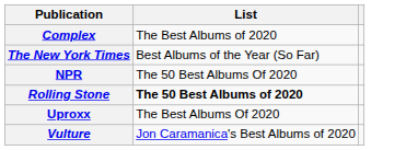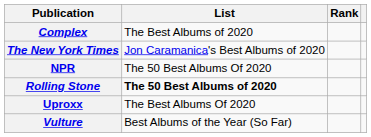 <table class="wikitable sortable plainrowheaders">
 <tr>
 <th scope="col">Publication</th>
 <th scope="col">List</th>
+<th scope="col">Rank</th>
 <th scope="col" class="unsortable"></th>
 </tr>
 <tr>
 <th scope="row"><em><a href='#'>Complex</a></em></th>
 <td>The Best Albums of 2020</td>
 <td></td>
+<td></td>
 </tr>
 <tr>
 <th scope="row"><em><a href='#'>The New York Times</a></em></th>
-<td>Best Albums of the Year (So Far)</td>
+<td><a href='#'>Jon Caramanica</a>'s Best Albums of 2020</td>
+<td></td>
 <td></td>
 </tr>
 <tr>
 <th scope="row"><a href='#'>NPR</a></th>
 <td>The 50 Best Albums Of 2020</td>
 <td></td>
+<td></td>
 </tr>
 <tr>
 <th scope="row"><em><a href='#'>Rolling Stone</a></em></th>
 <td><strong>The 50 Best Albums of 2020</strong></td>
+<td></td>
 <td></td>
 </tr>
 <tr>
 <th scope="row"><a href='#'>Uproxx</a></th>
 <td>The Best Albums Of 2020</td>
 <td></td>
+<td></td>
 </tr>
 <tr>
 <th scope="row"><em><a href='#'>Vulture</a></em></th>
-<td><a href='#'>Jon Caramanica</a>'s Best Albums of 2020</td>
+<td>Best Albums of the Year (So Far)</td>
+<td></td>
 <td></td>
 </tr>
 </table>
